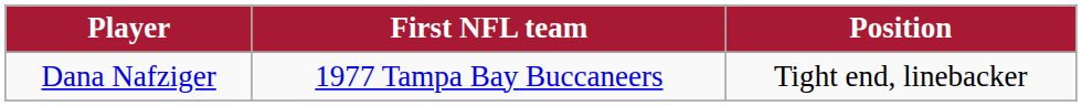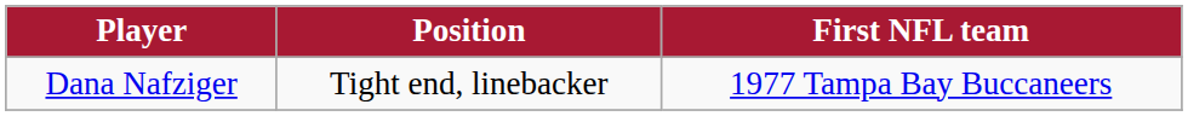 <table class="wikitable" width="65%">
 <tr align="center" style="background:#A81933;color:#FFFFFF;">
 <td><strong>Player</strong></td>
+<td><strong>Position</strong></td>
 <td><strong>First NFL team</strong></td>
-<td><strong>Position</strong></td>
 </tr>
 <tr align="center" bgcolor="">
 <td><a href='#'>Dana Nafziger</a></td>
+<td>Tight end, linebacker</td>
 <td><a href='#'>1977 Tampa Bay Buccaneers</a></td>
-<td>Tight end, linebacker</td>
 </tr>
 </table>
